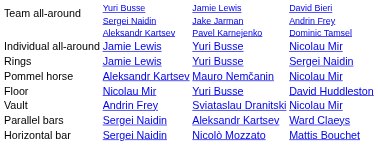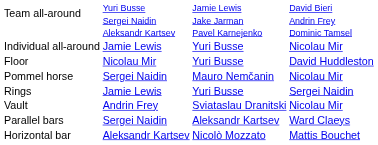 <table>
 <tr>
 <td>Team all-around</td>
 <td> <br> <small> <a href='#'>Yuri Busse</a> <br> <a href='#'>Sergei Naidin</a> <br> <a href='#'>Aleksandr Kartsev</a> </small></td>
 <td> <br> <small> <a href='#'>Jamie Lewis</a> <br> <a href='#'>Jake Jarman</a> <br> <a href='#'>Pavel Karnejenko</a> </small></td>
 <td> <br> <small> <a href='#'>David Bieri</a> <br> <a href='#'>Andrin Frey</a> <br> <a href='#'>Dominic Tamsel</a> </small></td>
 </tr>
 <tr>
 <td>Individual all-around</td>
 <td><a href='#'>Jamie Lewis</a> <br> </td>
 <td><a href='#'>Yuri Busse</a> <br> </td>
 <td><a href='#'>Nicolau Mir</a> <br> </td>
 </tr>
 <tr>
+<td>Floor</td>
+<td><a href='#'>Nicolau Mir</a> <br> </td>
+<td><a href='#'>Yuri Busse</a> <br> </td>
+<td><a href='#'>David Huddleston</a> <br> </td>
+</tr>
+<tr>
+<td>Pommel horse</td>
+<td><a href='#'>Sergei Naidin</a> <br> </td>
+<td><a href='#'>Mauro Nemčanin</a> <br> </td>
+<td><a href='#'>Nicolau Mir</a> <br> </td>
+</tr>
+<tr>
 <td>Rings</td>
 <td><a href='#'>Jamie Lewis</a> <br> </td>
 <td><a href='#'>Yuri Busse</a> <br> </td>
 <td><a href='#'>Sergei Naidin</a> <br> </td>
-</tr>
-<tr>
-<td>Pommel horse</td>
-<td><a href='#'>Aleksandr Kartsev</a> <br> </td>
-<td><a href='#'>Mauro Nemčanin</a> <br> </td>
-<td><a href='#'>Nicolau Mir</a> <br> </td>
-</tr>
-<tr>
-<td>Floor</td>
-<td><a href='#'>Nicolau Mir</a> <br> </td>
-<td><a href='#'>Yuri Busse</a> <br> </td>
-<td><a href='#'>David Huddleston</a> <br> </td>
 </tr>
 <tr>
 <td>Vault</td>
 <td><a href='#'>Andrin Frey</a> <br> </td>
 <td><a href='#'>Sviataslau Dranitski</a> <br> </td>
 <td><a href='#'>Nicolau Mir</a> <br> </td>
 </tr>
 <tr>
 <td>Parallel bars</td>
 <td><a href='#'>Sergei Naidin</a> <br> </td>
 <td><a href='#'>Aleksandr Kartsev</a> <br> </td>
 <td><a href='#'>Ward Claeys</a> <br> </td>
 </tr>
 <tr>
 <td>Horizontal bar</td>
-<td><a href='#'>Sergei Naidin</a> <br> </td>
+<td><a href='#'>Aleksandr Kartsev</a> <br> </td>
 <td><a href='#'>Nicolò Mozzato</a> <br> </td>
 <td><a href='#'>Mattis Bouchet</a> <br> </td>
 </tr>
 </table>
